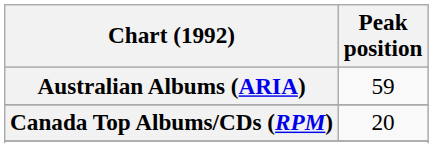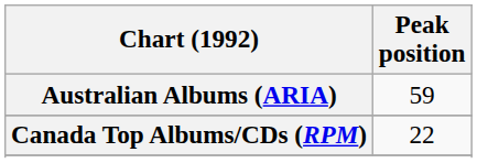 <table class="wikitable sortable plainrowheaders" style="text-align:center">
 <tr>
 <th scope="col">Chart (1992)</th>
 <th scope="col">Peak<br>position</th>
 </tr>
 <tr>
 <th scope="row">Australian Albums (<a href='#'>ARIA</a>)</th>
 <td align="center">59</td>
 </tr>
 <tr>
 </tr>
 <tr>
 <th scope="row">Canada Top Albums/CDs (<em><a href='#'>RPM</a></em>)</th>
-<td align="center">20</td>
+<td align="center">22</td>
 </tr>
 <tr>
 </tr>
 <tr>
 </tr>
 <tr>
 </tr>
 <tr>
 </tr>
 </table>
